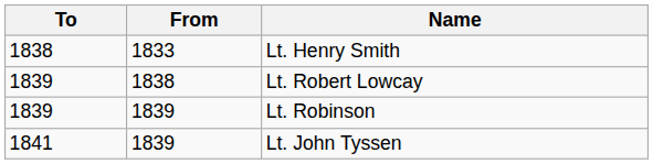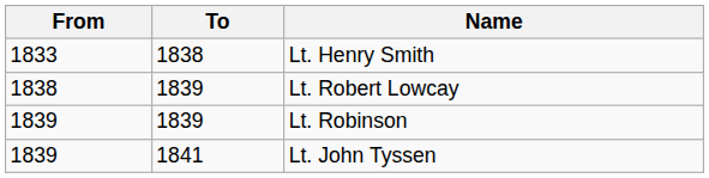 <table class="wikitable" style="width:60%">
 <tr>
+<th>From</th>
 <th>To</th>
-<th>From</th>
 <th>Name</th>
 </tr>
 <tr>
+<td>1833</td>
 <td>1838</td>
-<td>1833</td>
 <td>Lt. Henry Smith</td>
 </tr>
 <tr>
+<td>1838</td>
 <td>1839</td>
-<td>1838</td>
 <td>Lt. Robert Lowcay</td>
 </tr>
 <tr>
 <td>1839</td>
 <td>1839</td>
 <td>Lt. Robinson</td>
 </tr>
 <tr>
+<td>1839</td>
 <td>1841</td>
-<td>1839</td>
 <td>Lt. John Tyssen</td>
 </tr>
 </table>
